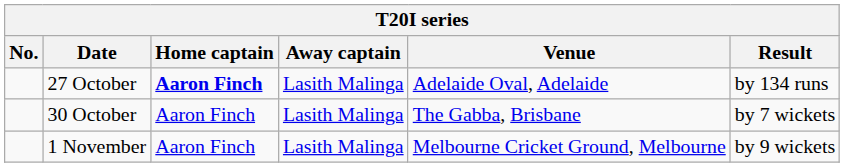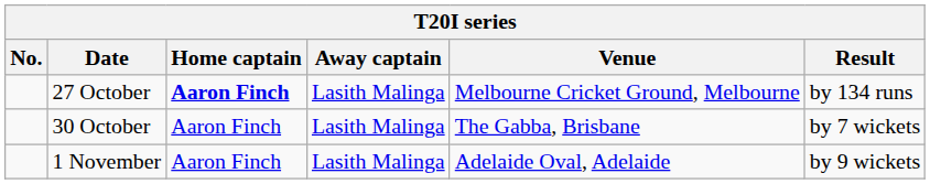 <table class="wikitable">
 <tr>
 <th colspan="9">T20I series</th>
 </tr>
 <tr>
 <th>No.</th>
 <th>Date</th>
 <th>Home captain</th>
 <th>Away captain</th>
 <th>Venue</th>
 <th>Result</th>
 </tr>
 <tr>
 <td></td>
 <td>27 October</td>
 <td><strong><a href='#'>Aaron Finch</a></strong></td>
 <td><a href='#'>Lasith Malinga</a></td>
-<td><a href='#'>Adelaide Oval</a>, <a href='#'>Adelaide</a></td>
+<td><a href='#'>Melbourne Cricket Ground</a>, <a href='#'>Melbourne</a></td>
 <td> by 134 runs</td>
 </tr>
 <tr>
 <td></td>
 <td>30 October</td>
 <td><a href='#'>Aaron Finch</a></td>
 <td><a href='#'>Lasith Malinga</a></td>
 <td><a href='#'>The Gabba</a>, <a href='#'>Brisbane</a></td>
 <td> by 7 wickets</td>
 </tr>
 <tr>
 <td></td>
 <td>1 November</td>
 <td><a href='#'>Aaron Finch</a></td>
 <td><a href='#'>Lasith Malinga</a></td>
-<td><a href='#'>Melbourne Cricket Ground</a>, <a href='#'>Melbourne</a></td>
+<td><a href='#'>Adelaide Oval</a>, <a href='#'>Adelaide</a></td>
 <td> by 9 wickets</td>
 </tr>
 </table>
